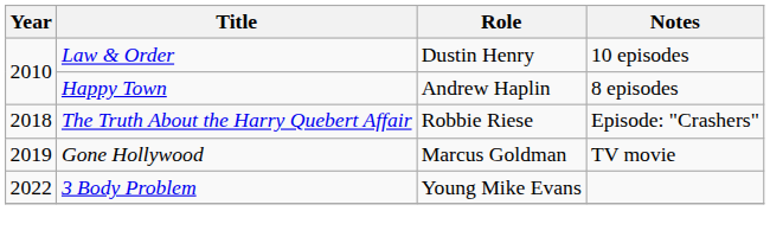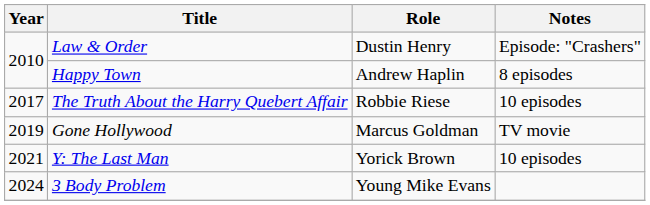 <table class="wikitable sortable">
 <tr>
 <th>Year</th>
 <th>Title</th>
 <th>Role</th>
 <th class="unsortable">Notes</th>
 </tr>
 <tr>
 <td rowspan="2">2010</td>
 <td><em><a href='#'>Law & Order</a></em></td>
 <td>Dustin Henry</td>
-<td>10 episodes</td>
+<td>Episode: "Crashers"</td>
 </tr>
 <tr>
 <td><em><a href='#'>Happy Town</a></em></td>
 <td>Andrew Haplin</td>
 <td>8 episodes</td>
 </tr>
 <tr>
-<td>2018</td>
+<td>2017</td>
 <td><em><a href='#'>The Truth About the Harry Quebert Affair</a></em></td>
 <td>Robbie Riese</td>
-<td>Episode: "Crashers"</td>
+<td>10 episodes</td>
 </tr>
 <tr>
 <td>2019</td>
 <td><em>Gone Hollywood</em></td>
 <td>Marcus Goldman</td>
 <td>TV movie</td>
 </tr>
 <tr>
-<td>2022</td>
+<td>2021</td>
+<td><em><a href='#'>Y: The Last Man</a></em></td>
+<td>Yorick Brown</td>
+<td>10 episodes</td>
+</tr>
+<tr>
+<td>2024</td>
 <td><em><a href='#'>3 Body Problem</a></em></td>
 <td>Young Mike Evans</td>
 <td></td>
 </tr>
 <tr>
 </tr>
 </table>
